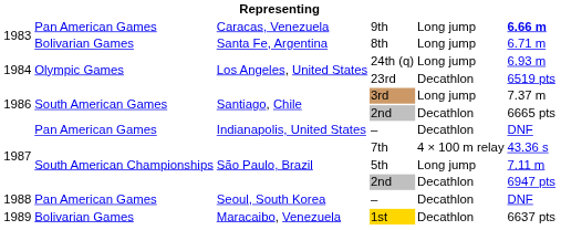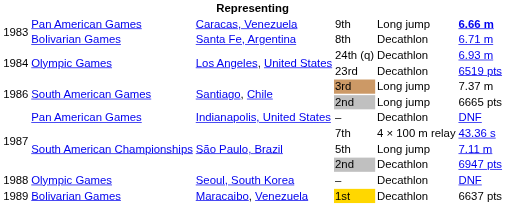 <table>
 <tr>
 <th colspan="6">Representing </th>
 </tr>
 <tr>
 <td rowspan=2>1983</td>
 <td><a href='#'>Pan American Games</a></td>
 <td><a href='#'>Caracas, Venezuela</a></td>
 <td>9th</td>
 <td>Long jump</td>
 <td><strong><a href='#'>6.66 m</a></strong></td>
 </tr>
 <tr>
 <td><a href='#'>Bolivarian Games</a></td>
 <td><a href='#'>Santa Fe, Argentina</a></td>
 <td>8th</td>
-<td>Long jump</td>
+<td>Decathlon</td>
 <td><a href='#'>6.71 m</a></td>
 </tr>
 <tr>
 <td rowspan=2>1984</td>
 <td rowspan=2><a href='#'>Olympic Games</a></td>
 <td rowspan=2><a href='#'>Los Angeles</a>, <a href='#'>United States</a></td>
 <td>24th (q)</td>
-<td>Long jump</td>
+<td>Decathlon</td>
 <td><a href='#'>6.93 m</a></td>
 </tr>
 <tr>
 <td>23rd</td>
 <td>Decathlon</td>
 <td><a href='#'>6519 pts</a></td>
 </tr>
 <tr>
 <td rowspan=2>1986</td>
 <td rowspan=2><a href='#'>South American Games</a></td>
 <td rowspan=2><a href='#'>Santiago</a>, <a href='#'>Chile</a></td>
 <td bgcolor=cc9966>3rd</td>
 <td>Long jump</td>
 <td>7.37 m</td>
 </tr>
 <tr>
 <td bgcolor=silver>2nd</td>
-<td>Decathlon</td>
+<td>Long jump</td>
 <td>6665 pts</td>
 </tr>
 <tr>
 <td rowspan=4>1987</td>
 <td><a href='#'>Pan American Games</a></td>
 <td><a href='#'>Indianapolis, United States</a></td>
 <td>–</td>
 <td>Decathlon</td>
 <td><a href='#'>DNF</a></td>
 </tr>
 <tr>
 <td rowspan=3><a href='#'>South American Championships</a></td>
 <td rowspan=3><a href='#'>São Paulo, Brazil</a></td>
 <td>7th</td>
 <td>4 × 100 m relay</td>
 <td><a href='#'>43.36 s</a></td>
 </tr>
 <tr>
 <td>5th</td>
 <td>Long jump</td>
 <td><a href='#'>7.11 m</a></td>
 </tr>
 <tr>
 <td bgcolor="silver">2nd</td>
 <td>Decathlon</td>
 <td><a href='#'>6947 pts</a></td>
 </tr>
 <tr>
 <td>1988</td>
-<td><a href='#'>Pan American Games</a></td>
+<td><a href='#'>Olympic Games</a></td>
 <td><a href='#'>Seoul, South Korea</a></td>
 <td>–</td>
 <td>Decathlon</td>
 <td><a href='#'>DNF</a></td>
 </tr>
 <tr>
 <td>1989</td>
 <td><a href='#'>Bolivarian Games</a></td>
 <td><a href='#'>Maracaibo</a>, <a href='#'>Venezuela</a></td>
 <td bgcolor=gold>1st</td>
 <td>Decathlon</td>
 <td>6637 pts</td>
 </tr>
 </table>
